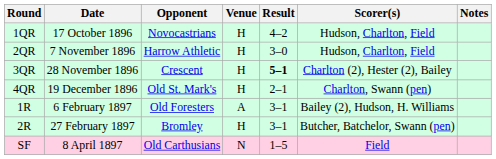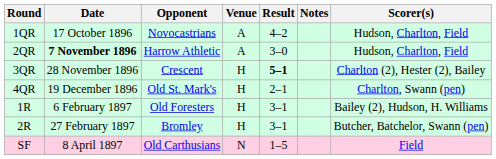 <table class="wikitable sortable" style="text-align:center;">
 <tr>
 <th>Round</th>
 <th>Date</th>
 <th>Opponent</th>
 <th>Venue</th>
 <th>Result</th>
+<th>Notes</th>
 <th>Scorer(s)</th>
-<th>Notes</th>
 </tr>
 <tr style="background:#d0ffe3;">
 <td>1QR</td>
 <td>17 October 1896</td>
 <td><a href='#'>Novocastrians</a></td>
-<td>H</td>
+<td>A</td>
 <td>4–2</td>
+<td></td>
 <td>Hudson, <a href='#'>Charlton</a>, <a href='#'>Field</a></td>
-<td></td>
 </tr>
 <tr style="background:#d0ffe3;">
 <td>2QR</td>
-<td>7 November 1896</td>
+<td><strong>7 November 1896</strong></td>
 <td><a href='#'>Harrow Athletic</a></td>
-<td>H</td>
+<td>A</td>
 <td>3–0</td>
+<td></td>
 <td>Hudson, <a href='#'>Charlton</a>, <a href='#'>Field</a></td>
-<td></td>
 </tr>
 <tr style="background:#d0ffe3;">
 <td>3QR</td>
 <td>28 November 1896</td>
 <td><a href='#'>Crescent</a></td>
 <td>H</td>
 <td><strong>5–1</strong></td>
+<td></td>
 <td><a href='#'>Charlton</a> (2), Hester (2), Bailey</td>
-<td></td>
 </tr>
 <tr style="background:#d0ffe3;">
 <td>4QR</td>
 <td>19 December 1896</td>
 <td><a href='#'>Old St. Mark's</a></td>
 <td>H</td>
 <td>2–1</td>
+<td></td>
 <td><a href='#'>Charlton</a>, Swann (<a href='#'>pen</a>)</td>
-<td></td>
 </tr>
 <tr style="background:#d0ffe3;">
 <td>1R</td>
 <td>6 February 1897</td>
 <td><a href='#'>Old Foresters</a></td>
-<td>A</td>
+<td>H</td>
 <td>3–1</td>
+<td></td>
 <td>Bailey (2), Hudson, H. Williams</td>
-<td></td>
 </tr>
 <tr style="background:#d0ffe3;">
 <td>2R</td>
 <td>27 February 1897</td>
 <td><a href='#'>Bromley</a></td>
 <td>H</td>
 <td>3–1</td>
+<td></td>
 <td>Butcher, Batchelor, Swann (<a href='#'>pen</a>)</td>
-<td></td>
 </tr>
 <tr style="background:#ffd0e3;">
 <td>SF</td>
 <td>8 April 1897</td>
 <td><a href='#'>Old Carthusians</a></td>
 <td>N</td>
 <td>1–5</td>
+<td></td>
 <td><a href='#'>Field</a></td>
-<td></td>
 </tr>
 </table>
